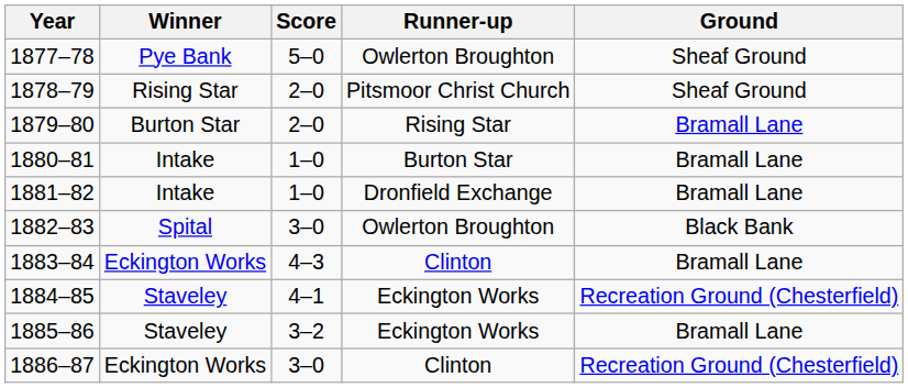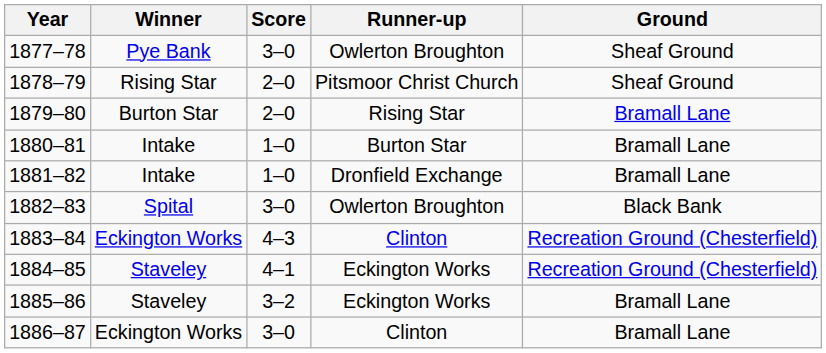 <table class="wikitable sortable" style="font-size:100%; text-align:center">
 <tr>
 <th>Year</th>
 <th>Winner</th>
 <th>Score</th>
 <th>Runner-up</th>
 <th>Ground</th>
 </tr>
 <tr>
 <td>1877–78</td>
 <td><a href='#'>Pye Bank</a></td>
-<td>5–0</td>
+<td>3–0</td>
 <td>Owlerton Broughton</td>
 <td>Sheaf Ground</td>
 </tr>
 <tr>
 <td>1878–79</td>
 <td>Rising Star</td>
 <td>2–0</td>
 <td>Pitsmoor Christ Church</td>
 <td>Sheaf Ground</td>
 </tr>
 <tr>
 <td>1879–80</td>
 <td>Burton Star</td>
 <td>2–0</td>
 <td>Rising Star</td>
 <td><a href='#'>Bramall Lane</a></td>
 </tr>
 <tr>
 <td>1880–81</td>
 <td>Intake</td>
 <td>1–0</td>
 <td>Burton Star</td>
 <td>Bramall Lane</td>
 </tr>
 <tr>
 <td>1881–82</td>
 <td>Intake</td>
 <td>1–0</td>
 <td>Dronfield Exchange</td>
 <td>Bramall Lane</td>
 </tr>
 <tr>
 <td>1882–83</td>
 <td><a href='#'>Spital</a></td>
 <td>3–0</td>
 <td>Owlerton Broughton</td>
 <td>Black Bank</td>
 </tr>
 <tr>
 <td>1883–84</td>
 <td><a href='#'>Eckington Works</a></td>
 <td>4–3</td>
 <td><a href='#'>Clinton</a></td>
-<td>Bramall Lane</td>
+<td><a href='#'>Recreation Ground (Chesterfield)</a></td>
 </tr>
 <tr>
 <td>1884–85</td>
 <td><a href='#'>Staveley</a></td>
 <td>4–1</td>
 <td>Eckington Works</td>
 <td><a href='#'>Recreation Ground (Chesterfield)</a></td>
 </tr>
 <tr>
 <td>1885–86</td>
 <td>Staveley</td>
 <td>3–2</td>
 <td>Eckington Works</td>
 <td>Bramall Lane</td>
 </tr>
 <tr>
 <td>1886–87</td>
 <td>Eckington Works</td>
 <td>3–0</td>
 <td>Clinton</td>
-<td><a href='#'>Recreation Ground (Chesterfield)</a></td>
+<td>Bramall Lane</td>
 </tr>
 </table>
